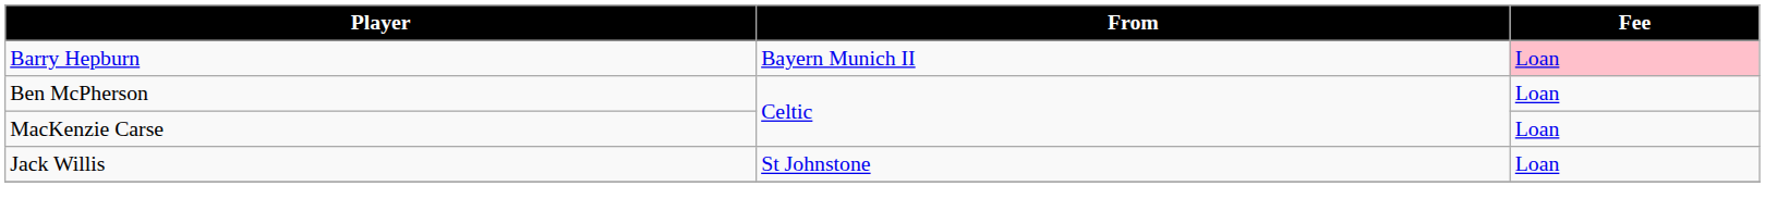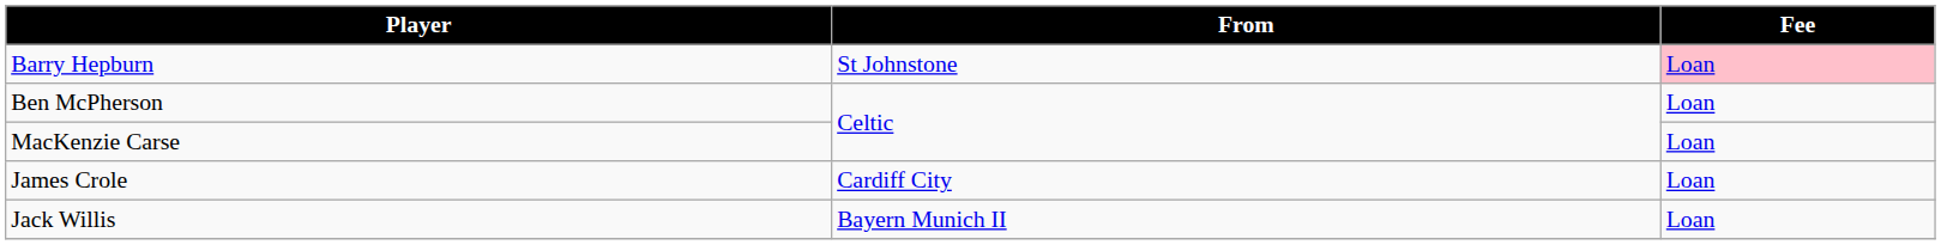 <table class="wikitable" style="text-align:left; font-size:95%;width:98%;">
 <tr>
 <th style="background:black; color:white;">Player</th>
 <th style="background:black; color:white;">From</th>
 <th style="background:black; color:white;">Fee</th>
 </tr>
 <tr>
 <td> <a href='#'>Barry Hepburn</a></td>
-<td> <a href='#'>Bayern Munich II</a></td>
+<td> <a href='#'>St Johnstone</a></td>
 <td style="background: pink;"><a href='#'>Loan</a></td>
 </tr>
 <tr>
 <td> Ben McPherson</td>
 <td rowspan=2> <a href='#'>Celtic</a></td>
 <td><a href='#'>Loan</a></td>
 </tr>
 <tr>
 <td> MacKenzie Carse</td>
 <td><a href='#'>Loan</a></td>
 </tr>
 <tr>
+<td> James Crole</td>
+<td> <a href='#'>Cardiff City</a></td>
+<td><a href='#'>Loan</a></td>
+</tr>
+<tr>
 <td> Jack Willis</td>
-<td> <a href='#'>St Johnstone</a></td>
+<td> <a href='#'>Bayern Munich II</a></td>
 <td><a href='#'>Loan</a></td>
 </tr>
 <tr>
 </tr>
 </table>
